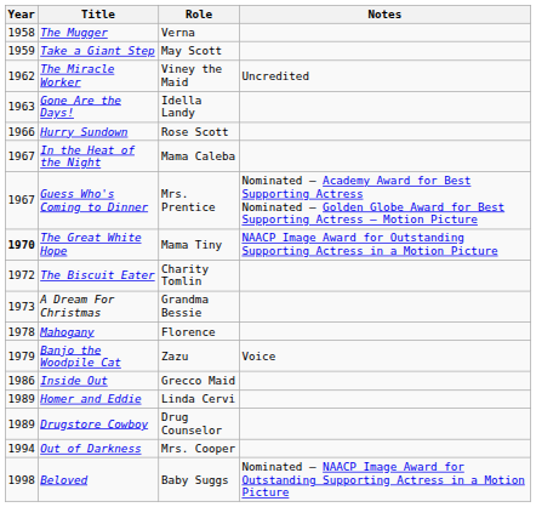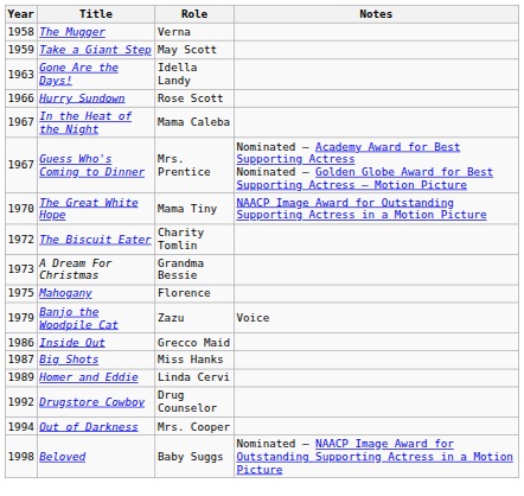 <table class="wikitable sortable">
 <tr>
 <th>Year</th>
 <th>Title</th>
 <th>Role</th>
 <th class="unsortable">Notes</th>
 </tr>
 <tr>
 <td>1958</td>
 <td><em><a href='#'>The Mugger</a></em></td>
 <td>Verna</td>
 <td></td>
 </tr>
 <tr>
 <td>1959</td>
 <td><em><a href='#'>Take a Giant Step</a></em></td>
 <td>May Scott</td>
 <td></td>
-</tr>
-<tr>
-<td>1962</td>
-<td><em><a href='#'>The Miracle Worker</a></em></td>
-<td>Viney the Maid</td>
-<td>Uncredited</td>
 </tr>
 <tr>
 <td>1963</td>
 <td><em><a href='#'>Gone Are the Days!</a></em></td>
 <td>Idella Landy</td>
 <td></td>
 </tr>
 <tr>
 <td>1966</td>
 <td><em><a href='#'>Hurry Sundown</a></em></td>
 <td>Rose Scott</td>
 <td></td>
 </tr>
 <tr>
 <td>1967</td>
 <td><em><a href='#'>In the Heat of the Night</a></em></td>
 <td>Mama Caleba</td>
 <td></td>
 </tr>
 <tr>
 <td>1967</td>
 <td><em><a href='#'>Guess Who's Coming to Dinner</a></em></td>
 <td>Mrs. Prentice</td>
 <td>Nominated — <a href='#'>Academy Award for Best Supporting Actress</a><br>Nominated — <a href='#'>Golden Globe Award for Best Supporting Actress – Motion Picture</a></td>
 </tr>
 <tr>
-<td><strong>1970</strong></td>
+<td>1970</td>
 <td><em><a href='#'>The Great White Hope</a></em></td>
 <td>Mama Tiny</td>
 <td><a href='#'>NAACP Image Award for Outstanding Supporting Actress in a Motion Picture</a></td>
 </tr>
 <tr>
 <td>1972</td>
 <td><em><a href='#'>The Biscuit Eater</a></em></td>
 <td>Charity Tomlin</td>
 <td></td>
 </tr>
 <tr>
 <td>1973</td>
 <td><em>A Dream For Christmas</em></td>
 <td>Grandma Bessie</td>
 <td></td>
 </tr>
 <tr>
-<td>1978</td>
+<td>1975</td>
 <td><em><a href='#'>Mahogany</a></em></td>
 <td>Florence</td>
 <td></td>
 </tr>
 <tr>
 <td>1979</td>
 <td><em><a href='#'>Banjo the Woodpile Cat</a></em></td>
 <td>Zazu</td>
 <td>Voice</td>
 </tr>
 <tr>
 <td>1986</td>
 <td><em><a href='#'>Inside Out</a></em></td>
 <td>Grecco Maid</td>
 <td></td>
 </tr>
 <tr>
+<td>1987</td>
+<td><em><a href='#'>Big Shots</a></em></td>
+<td>Miss Hanks</td>
+<td></td>
+</tr>
+<tr>
 <td>1989</td>
 <td><em><a href='#'>Homer and Eddie</a></em></td>
 <td>Linda Cervi</td>
 <td></td>
 </tr>
 <tr>
-<td>1989</td>
+<td>1992</td>
 <td><em><a href='#'>Drugstore Cowboy</a></em></td>
 <td>Drug Counselor</td>
 <td></td>
 </tr>
 <tr>
 <td>1994</td>
 <td><em><a href='#'>Out of Darkness</a></em></td>
 <td>Mrs. Cooper</td>
 <td></td>
 </tr>
 <tr>
 <td>1998</td>
 <td><em><a href='#'>Beloved</a></em></td>
 <td>Baby Suggs</td>
 <td>Nominated — <a href='#'>NAACP Image Award for Outstanding Supporting Actress in a Motion Picture</a></td>
 </tr>
 </table>
